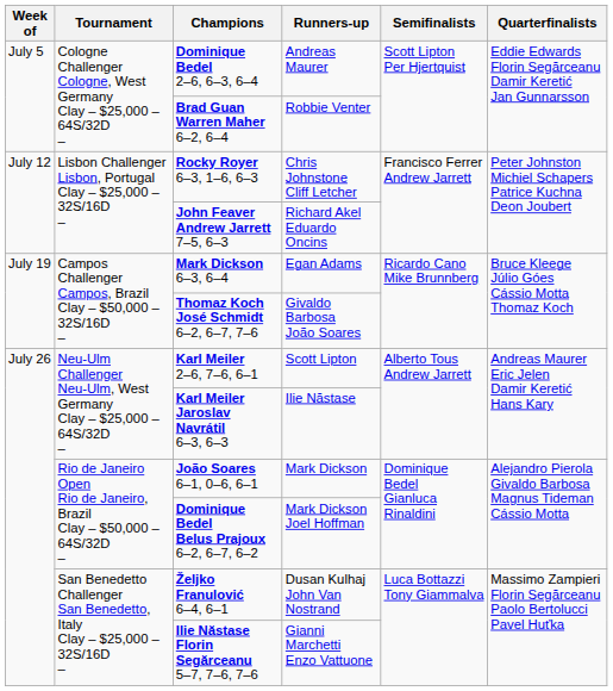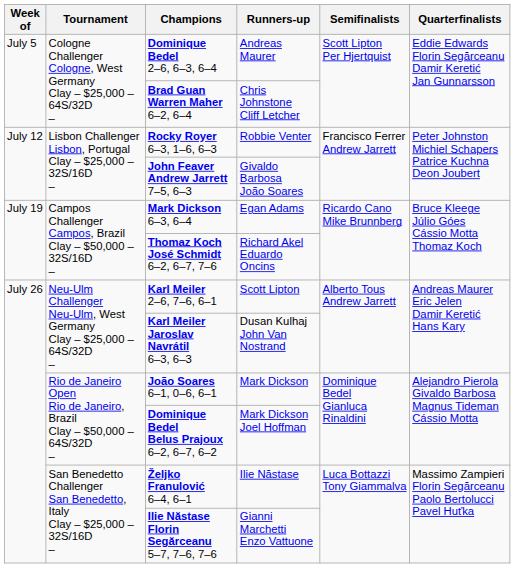 <table class="wikitable" style="font-size:85%;">
 <tr>
 <th width="75">Week of</th>
 <th width="250">Tournament</th>
 <th width="210">Champions</th>
 <th width="210">Runners-up</th>
 <th width="170">Semifinalists</th>
 <th width="170">Quarterfinalists</th>
 </tr>
 <tr valign="top">
 <td rowspan="2">July 5</td>
 <td rowspan="2">Cologne Challenger<br> <a href='#'>Cologne</a>, West Germany<br>Clay – $25,000 – 64S/32D<br>  – </td>
 <td> <strong><a href='#'>Dominique Bedel</a></strong> <br>2–6, 6–3, 6–4</td>
 <td> <a href='#'>Andreas Maurer</a></td>
 <td rowspan="2"> <a href='#'>Scott Lipton</a> <br>  <a href='#'>Per Hjertquist</a></td>
 <td rowspan="2"> <a href='#'>Eddie Edwards</a> <br>  <a href='#'>Florin Segărceanu</a> <br> <a href='#'>Damir Keretić</a> <br>  <a href='#'>Jan Gunnarsson</a></td>
 </tr>
 <tr valign="top">
 <td> <strong><a href='#'>Brad Guan</a></strong> <br> <strong><a href='#'>Warren Maher</a></strong><br>6–2, 6–4</td>
-<td> <a href='#'>Robbie Venter</a></td>
+<td> <a href='#'>Chris Johnstone</a> <br> <a href='#'>Cliff Letcher</a></td>
 </tr>
 <tr valign="top">
 <td rowspan="2">July 12</td>
 <td rowspan="2">Lisbon Challenger<br> <a href='#'>Lisbon</a>, Portugal<br>Clay – $25,000 – 32S/16D<br>  – </td>
 <td> <strong><a href='#'>Rocky Royer</a></strong> <br>6–3, 1–6, 6–3</td>
-<td> <a href='#'>Chris Johnstone</a> <br> <a href='#'>Cliff Letcher</a></td>
+<td> <a href='#'>Robbie Venter</a></td>
 <td rowspan="2"> Francisco Ferrer <br>  <a href='#'>Andrew Jarrett</a></td>
 <td rowspan="2"> <a href='#'>Peter Johnston</a> <br>  <a href='#'>Michiel Schapers</a> <br> <a href='#'>Patrice Kuchna</a> <br>  <a href='#'>Deon Joubert</a></td>
 </tr>
 <tr valign="top">
 <td> <strong><a href='#'>John Feaver</a></strong> <br> <strong><a href='#'>Andrew Jarrett</a></strong><br>7–5, 6–3</td>
-<td> <a href='#'>Richard Akel</a> <br> <a href='#'>Eduardo Oncins</a></td>
+<td> <a href='#'>Givaldo Barbosa</a> <br> <a href='#'>João Soares</a></td>
 </tr>
 <tr valign="top">
 <td rowspan="2">July 19</td>
 <td rowspan="2">Campos Challenger<br> <a href='#'>Campos</a>, Brazil<br>Clay – $50,000 – 32S/16D<br>  – </td>
 <td> <strong><a href='#'>Mark Dickson</a></strong> <br>6–3, 6–4</td>
 <td> <a href='#'>Egan Adams</a></td>
 <td rowspan="2"> <a href='#'>Ricardo Cano</a> <br>  <a href='#'>Mike Brunnberg</a></td>
 <td rowspan="2"> <a href='#'>Bruce Kleege</a> <br>  <a href='#'>Júlio Góes</a> <br> <a href='#'>Cássio Motta</a> <br>  <a href='#'>Thomaz Koch</a></td>
 </tr>
 <tr valign="top">
 <td> <strong><a href='#'>Thomaz Koch</a></strong> <br> <strong><a href='#'>José Schmidt</a></strong><br>6–2, 6–7, 7–6</td>
-<td> <a href='#'>Givaldo Barbosa</a> <br> <a href='#'>João Soares</a></td>
+<td> <a href='#'>Richard Akel</a> <br> <a href='#'>Eduardo Oncins</a></td>
 </tr>
 <tr valign="top">
 <td rowspan="6">July 26</td>
 <td rowspan="2"><a href='#'>Neu-Ulm Challenger</a><br> <a href='#'>Neu-Ulm</a>, West Germany<br>Clay – $25,000 – 64S/32D<br>  – </td>
 <td> <strong><a href='#'>Karl Meiler</a></strong> <br>2–6, 7–6, 6–1</td>
 <td> <a href='#'>Scott Lipton</a></td>
 <td rowspan="2"> <a href='#'>Alberto Tous</a> <br>  <a href='#'>Andrew Jarrett</a></td>
 <td rowspan="2"> <a href='#'>Andreas Maurer</a> <br>  <a href='#'>Eric Jelen</a> <br> <a href='#'>Damir Keretić</a> <br>  <a href='#'>Hans Kary</a></td>
 </tr>
 <tr valign="top">
 <td> <strong><a href='#'>Karl Meiler</a></strong> <br> <strong><a href='#'>Jaroslav Navrátil</a></strong><br>6–3, 6–3</td>
-<td> <a href='#'>Ilie Năstase</a></td>
+<td> Dusan Kulhaj <br> <a href='#'>John Van Nostrand</a></td>
 </tr>
 <tr valign="top">
 <td rowspan="2"><a href='#'>Rio de Janeiro Open</a><br> <a href='#'>Rio de Janeiro</a>, Brazil<br>Clay – $50,000 – 64S/32D<br>  – </td>
 <td> <strong><a href='#'>João Soares</a></strong> <br>6–1, 0–6, 6–1</td>
 <td> <a href='#'>Mark Dickson</a></td>
 <td rowspan="2"> <a href='#'>Dominique Bedel</a> <br>  <a href='#'>Gianluca Rinaldini</a></td>
 <td rowspan="2"> <a href='#'>Alejandro Pierola</a> <br>  <a href='#'>Givaldo Barbosa</a> <br> <a href='#'>Magnus Tideman</a> <br>  <a href='#'>Cássio Motta</a></td>
 </tr>
 <tr valign="top">
 <td> <strong><a href='#'>Dominique Bedel</a></strong> <br> <strong><a href='#'>Belus Prajoux</a></strong><br>6–2, 6–7, 6–2</td>
 <td> <a href='#'>Mark Dickson</a> <br> <a href='#'>Joel Hoffman</a></td>
 </tr>
 <tr valign="top">
 <td rowspan="2">San Benedetto Challenger<br> <a href='#'>San Benedetto</a>, Italy<br>Clay – $25,000 – 32S/16D<br>  – </td>
 <td> <strong><a href='#'>Željko Franulović</a></strong> <br>6–4, 6–1</td>
-<td> Dusan Kulhaj <br> <a href='#'>John Van Nostrand</a></td>
+<td> <a href='#'>Ilie Năstase</a></td>
 <td rowspan="2"> <a href='#'>Luca Bottazzi</a> <br>  <a href='#'>Tony Giammalva</a></td>
 <td rowspan="2"> Massimo Zampieri <br>  <a href='#'>Florin Segărceanu</a> <br> <a href='#'>Paolo Bertolucci</a> <br>  <a href='#'>Pavel Huťka</a></td>
 </tr>
 <tr valign="top">
 <td> <strong><a href='#'>Ilie Năstase</a></strong> <br> <strong><a href='#'>Florin Segărceanu</a></strong><br>5–7, 7–6, 7–6</td>
 <td> <a href='#'>Gianni Marchetti</a> <br> <a href='#'>Enzo Vattuone</a></td>
 </tr>
 </table>
